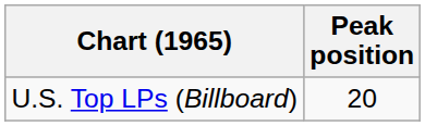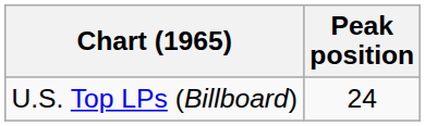 <table class="wikitable sortable">
 <tr>
 <th>Chart (1965)</th>
 <th>Peak<br>position</th>
 </tr>
 <tr>
 <td>U.S. <a href='#'>Top LPs</a> (<em>Billboard</em>)</td>
-<td align="center">20</td>
+<td align="center">24</td>
 </tr>
 </table>
